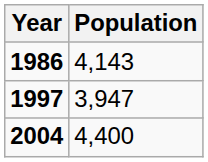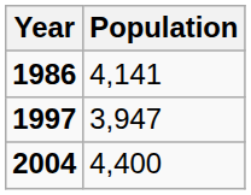 <table class="wikitable">
 <tr>
 <th>Year</th>
 <th>Population</th>
 </tr>
 <tr>
 <td><strong>1986</strong></td>
-<td>4,143</td>
+<td>4,141</td>
 </tr>
 <tr>
 <td><strong>1997</strong></td>
 <td>3,947</td>
 </tr>
 <tr>
 <td><strong>2004</strong></td>
 <td>4,400</td>
 </tr>
 </table>
